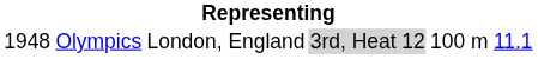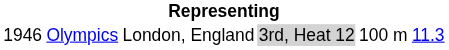 <table>
 <tr>
 <th colspan="6">Representing </th>
 </tr>
 <tr>
-<td>1948</td>
+<td>1946</td>
 <td><a href='#'>Olympics</a></td>
 <td>London, England</td>
 <td style="background: lightgrey;">3rd, Heat 12</td>
 <td>100 m</td>
-<td><a href='#'>11.1</a></td>
+<td><a href='#'>11.3</a></td>
 </tr>
 </table>
